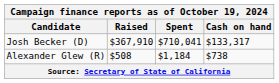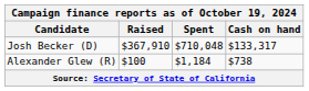 <table class="wikitable sortable">
 <tr>
 <th colspan=4>Campaign finance reports as of October 19, 2024</th>
 </tr>
 <tr style="text-align:center;">
 <th>Candidate</th>
 <th>Raised</th>
 <th>Spent</th>
 <th>Cash on hand</th>
 </tr>
 <tr>
 <td>Josh Becker (D)</td>
 <td>$367,910</td>
-<td>$710,041</td>
+<td>$710,048</td>
 <td>$133,317</td>
 </tr>
 <tr>
 <td>Alexander Glew (R)</td>
-<td>$508</td>
+<td>$100</td>
 <td>$1,184</td>
 <td>$738</td>
 </tr>
 <tr>
 <th colspan="4"><small>Source: <a href='#'>Secretary of State of California</a></small></th>
 </tr>
 </table>
